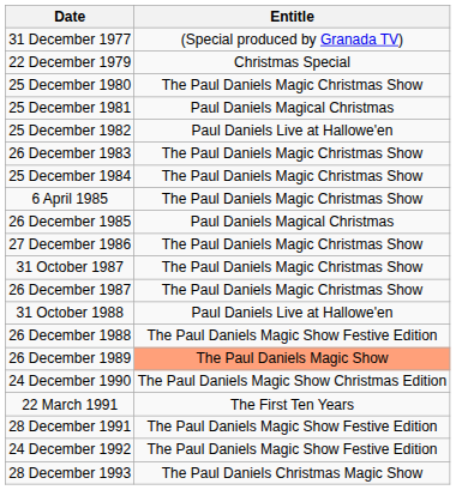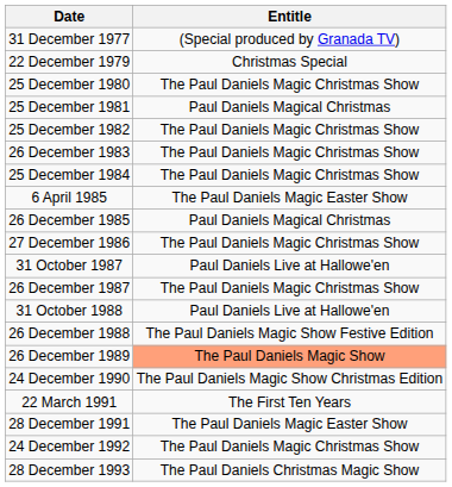 <table class="wikitable" style="text-align:center;">
 <tr>
 <th>Date</th>
 <th>Entitle</th>
 </tr>
 <tr>
 <td>31 December 1977</td>
 <td>(Special produced by <a href='#'>Granada TV</a>)</td>
 </tr>
 <tr>
 <td>22 December 1979</td>
 <td>Christmas Special</td>
 </tr>
 <tr>
 <td>25 December 1980</td>
 <td>The Paul Daniels Magic Christmas Show</td>
 </tr>
 <tr>
 <td>25 December 1981</td>
 <td>Paul Daniels Magical Christmas</td>
 </tr>
 <tr>
 <td>25 December 1982</td>
-<td>Paul Daniels Live at Hallowe'en</td>
+<td>The Paul Daniels Magic Christmas Show</td>
 </tr>
 <tr>
 <td>26 December 1983</td>
 <td>The Paul Daniels Magic Christmas Show</td>
 </tr>
 <tr>
 <td>25 December 1984</td>
 <td>The Paul Daniels Magic Christmas Show</td>
 </tr>
 <tr>
 <td>6 April 1985</td>
-<td>The Paul Daniels Magic Christmas Show</td>
+<td>The Paul Daniels Magic Easter Show</td>
 </tr>
 <tr>
 <td>26 December 1985</td>
 <td>Paul Daniels Magical Christmas</td>
 </tr>
 <tr>
 <td>27 December 1986</td>
 <td>The Paul Daniels Magic Christmas Show</td>
 </tr>
 <tr>
 <td>31 October 1987</td>
-<td>The Paul Daniels Magic Christmas Show</td>
+<td>Paul Daniels Live at Hallowe'en</td>
 </tr>
 <tr>
 <td>26 December 1987</td>
 <td>The Paul Daniels Magic Christmas Show</td>
 </tr>
 <tr>
 <td>31 October 1988</td>
 <td>Paul Daniels Live at Hallowe'en</td>
 </tr>
 <tr>
 <td>26 December 1988</td>
 <td>The Paul Daniels Magic Show Festive Edition</td>
 </tr>
 <tr>
 <td>26 December 1989</td>
 <td style="background: lightsalmon;">The Paul Daniels Magic Show</td>
 </tr>
 <tr>
 <td>24 December 1990</td>
 <td>The Paul Daniels Magic Show Christmas Edition</td>
 </tr>
 <tr>
 <td>22 March 1991</td>
 <td>The First Ten Years</td>
 </tr>
 <tr>
 <td>28 December 1991</td>
-<td>The Paul Daniels Magic Show Festive Edition</td>
+<td>The Paul Daniels Magic Easter Show</td>
 </tr>
 <tr>
 <td>24 December 1992</td>
-<td>The Paul Daniels Magic Show Festive Edition</td>
+<td>The Paul Daniels Magic Christmas Show</td>
 </tr>
 <tr>
 <td>28 December 1993</td>
 <td>The Paul Daniels Christmas Magic Show</td>
 </tr>
 </table>
